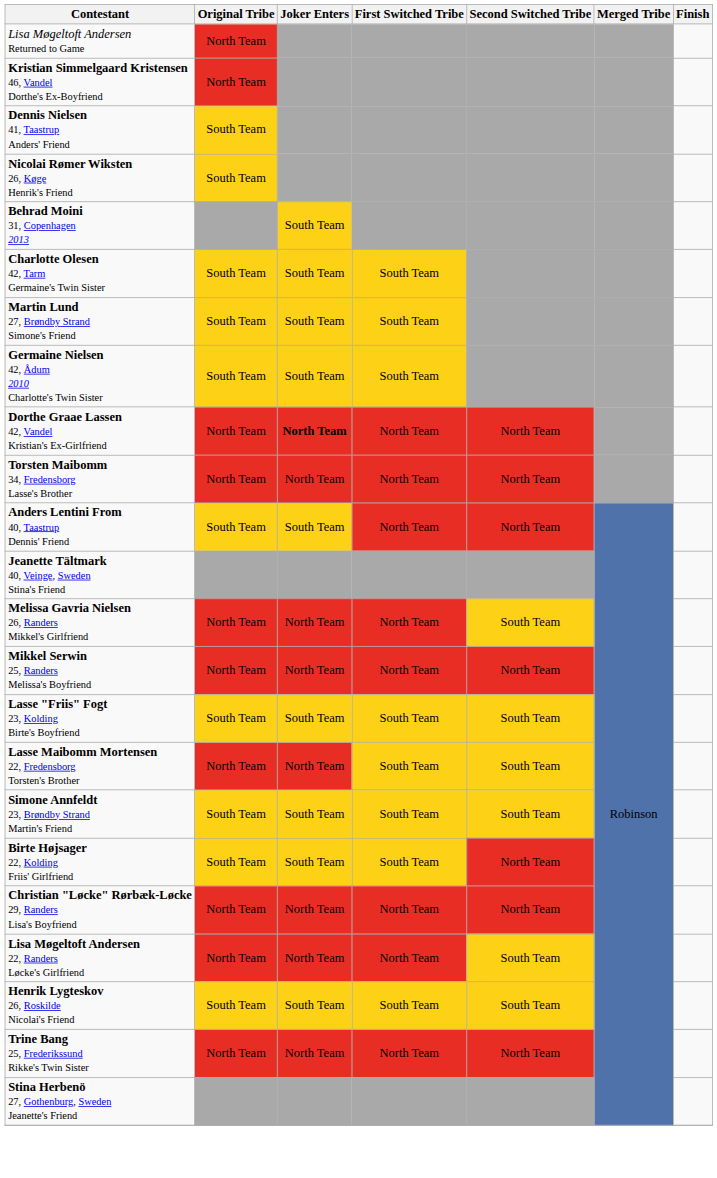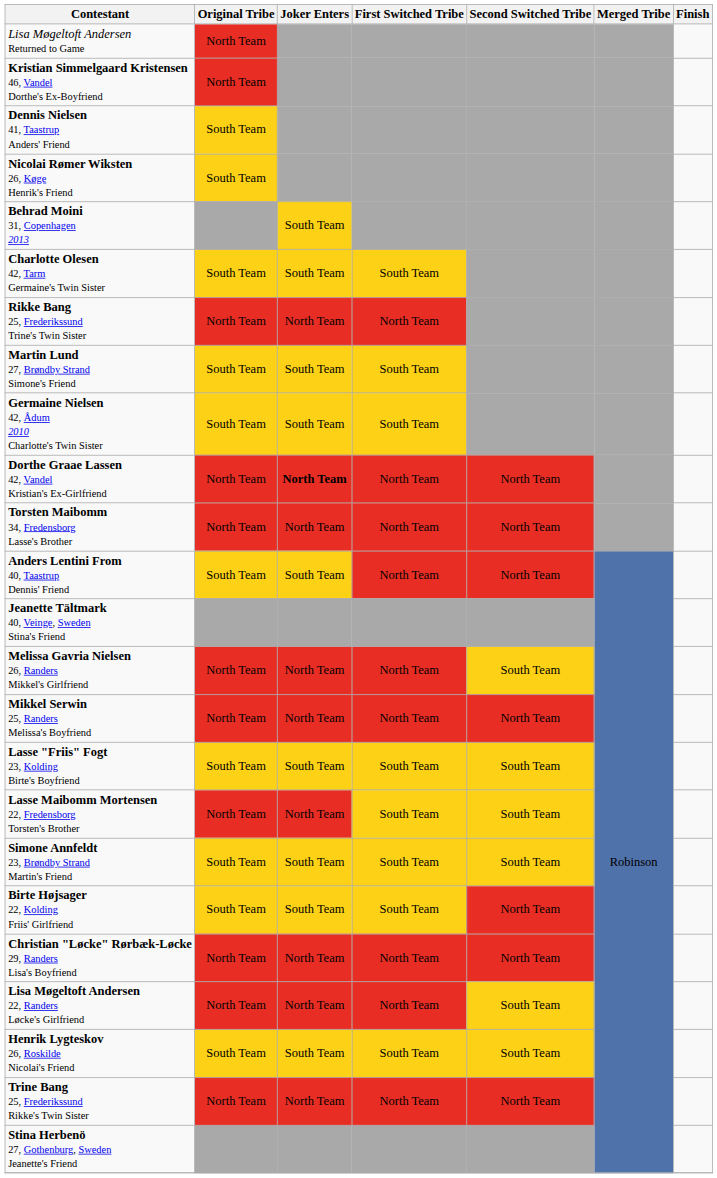 <table class="wikitable sortable" style="margin:auto; text-align:center">
 <tr>
 <th>Contestant</th>
 <th>Original Tribe</th>
 <th>Joker Enters</th>
 <th>First Switched Tribe</th>
 <th>Second Switched Tribe</th>
 <th>Merged Tribe</th>
 <th>Finish</th>
 </tr>
 <tr>
 <td align="left"><em>Lisa Møgeltoft Andersen</em><br><small>Returned to Game</small></td>
 <td bgcolor="#E82E24">North Team</td>
 <td bgcolor="darkgrey"></td>
 <td bgcolor="darkgrey"></td>
 <td bgcolor="darkgrey"></td>
 <td bgcolor="darkgrey"></td>
 <td></td>
 </tr>
 <tr>
 <td align="left"><strong>Kristian Simmelgaard Kristensen</strong><br><small>46, <a href='#'>Vandel</a><br>Dorthe's Ex-Boyfriend</small></td>
 <td bgcolor="#E82E24">North Team</td>
 <td bgcolor="darkgrey"></td>
 <td bgcolor="darkgrey"></td>
 <td bgcolor="darkgrey"></td>
 <td bgcolor="darkgrey"></td>
 <td></td>
 </tr>
 <tr>
 <td align="left"><strong>Dennis Nielsen</strong><br><small>41, <a href='#'>Taastrup</a><br>Anders' Friend</small></td>
 <td bgcolor="#FCD116">South Team</td>
 <td bgcolor="darkgrey"></td>
 <td bgcolor="darkgrey"></td>
 <td bgcolor="darkgrey"></td>
 <td bgcolor="darkgrey"></td>
 <td></td>
 </tr>
 <tr>
 <td align="left"><strong>Nicolai Rømer Wiksten</strong><br><small>26, <a href='#'>Køge</a><br>Henrik's Friend </small></td>
 <td bgcolor="#FCD116">South Team</td>
 <td bgcolor="darkgrey"></td>
 <td bgcolor="darkgrey"></td>
 <td bgcolor="darkgrey"></td>
 <td bgcolor="darkgrey"></td>
 <td></td>
 </tr>
 <tr>
 <td align="left"><strong>Behrad Moini</strong><br><small>31, <a href='#'>Copenhagen</a><br><em><a href='#'>2013</a></em></small></td>
 <td bgcolor="darkgrey"></td>
 <td bgcolor="#FCD116">South Team</td>
 <td bgcolor="darkgrey"></td>
 <td bgcolor="darkgrey"></td>
 <td bgcolor="darkgrey"></td>
 <td></td>
 </tr>
 <tr>
 <td align="left"><strong>Charlotte Olesen</strong><br><small>42, <a href='#'>Tarm</a><br>Germaine's Twin Sister</small></td>
 <td bgcolor="#FCD116">South Team</td>
 <td bgcolor="#FCD116">South Team</td>
 <td bgcolor="#FCD116">South Team</td>
+<td bgcolor="darkgrey"></td>
+<td bgcolor="darkgrey"></td>
+<td></td>
+</tr>
+<tr>
+<td align="left"><strong>Rikke Bang</strong><br><small>25, <a href='#'>Frederikssund</a><br>Trine's Twin Sister</small></td>
+<td bgcolor="#E82E24">North Team</td>
+<td bgcolor="#E82E24">North Team</td>
+<td bgcolor="#E82E24">North Team</td>
 <td bgcolor="darkgrey"></td>
 <td bgcolor="darkgrey"></td>
 <td></td>
 </tr>
 <tr>
 <td align="left"><strong>Martin Lund</strong><br><small>27, <a href='#'>Brøndby Strand</a><br>Simone's Friend</small></td>
 <td bgcolor="#FCD116">South Team</td>
 <td bgcolor="#FCD116">South Team</td>
 <td bgcolor="#FCD116">South Team</td>
 <td bgcolor="darkgrey"></td>
 <td bgcolor="darkgrey"></td>
 <td></td>
 </tr>
 <tr>
 <td align="left"><strong>Germaine Nielsen</strong><br><small>42, <a href='#'>Ådum</a><br><em><a href='#'>2010</a></em><br>Charlotte's Twin Sister</small></td>
 <td bgcolor="#FCD116">South Team</td>
 <td bgcolor="#FCD116">South Team</td>
 <td bgcolor="#FCD116">South Team</td>
 <td bgcolor="darkgrey"></td>
 <td bgcolor="darkgrey"></td>
 <td></td>
 </tr>
 <tr>
 <td align="left"><strong>Dorthe Graae Lassen</strong><br><small>42, <a href='#'>Vandel</a><br>Kristian's Ex-Girlfriend</small></td>
 <td bgcolor="#E82E24">North Team</td>
 <td bgcolor="#E82E24"><strong>North Team</strong></td>
 <td bgcolor="#E82E24">North Team</td>
 <td bgcolor="#E82E24">North Team</td>
 <td bgcolor="darkgrey"></td>
 <td></td>
 </tr>
 <tr>
 <td align="left"><strong>Torsten Maibomm</strong><br><small>34, <a href='#'>Fredensborg</a><br>Lasse's Brother</small></td>
 <td bgcolor="#E82E24">North Team</td>
 <td bgcolor="#E82E24">North Team</td>
 <td bgcolor="#E82E24">North Team</td>
 <td bgcolor="#E82E24">North Team</td>
 <td bgcolor="darkgrey"></td>
 <td></td>
 </tr>
 <tr>
 <td align="left"><strong>Anders Lentini From</strong><br><small>40, <a href='#'>Taastrup</a><br>Dennis' Friend</small></td>
 <td bgcolor="#FCD116">South Team</td>
 <td bgcolor="#FCD116">South Team</td>
 <td bgcolor="#E82E24">North Team</td>
 <td bgcolor="#E82E24">North Team</td>
 <td rowspan="13" bgcolor="#5072AB">Robinson</td>
 <td></td>
 </tr>
 <tr>
 <td align="left"><strong>Jeanette Tältmark</strong><br><small>40, <a href='#'>Veinge</a>, <a href='#'>Sweden</a><br>Stina's Friend</small></td>
 <td bgcolor="darkgrey"></td>
 <td bgcolor="darkgrey"></td>
 <td bgcolor="darkgrey"></td>
 <td bgcolor="darkgrey"></td>
 <td></td>
 </tr>
 <tr>
 <td align="left"><strong>Melissa Gavria Nielsen</strong><br><small>26, <a href='#'>Randers</a><br>Mikkel's Girlfriend</small></td>
 <td bgcolor="#E82E24">North Team</td>
 <td bgcolor="#E82E24">North Team</td>
 <td bgcolor="#E82E24">North Team</td>
 <td bgcolor="#FCD116">South Team</td>
 <td></td>
 </tr>
 <tr>
 <td align="left"><strong>Mikkel Serwin</strong><br><small>25, <a href='#'>Randers</a><br>Melissa's Boyfriend</small></td>
 <td bgcolor="#E82E24">North Team</td>
 <td bgcolor="#E82E24">North Team</td>
 <td bgcolor="#E82E24">North Team</td>
 <td bgcolor="#E82E24">North Team</td>
 <td></td>
 </tr>
 <tr>
 <td align="left"><strong>Lasse "Friis" Fogt</strong><br><small>23, <a href='#'>Kolding</a><br>Birte's Boyfriend</small></td>
 <td bgcolor="#FCD116">South Team</td>
 <td bgcolor="#FCD116">South Team</td>
 <td bgcolor="#FCD116">South Team</td>
 <td bgcolor="#FCD116">South Team</td>
 <td></td>
 </tr>
 <tr>
 <td align="left"><strong>Lasse Maibomm Mortensen</strong><br><small>22, <a href='#'>Fredensborg</a><br>Torsten's Brother</small></td>
 <td bgcolor="#E82E24">North Team</td>
 <td bgcolor="#E82E24">North Team</td>
 <td bgcolor="#FCD116">South Team</td>
 <td bgcolor="#FCD116">South Team</td>
 <td></td>
 </tr>
 <tr>
 <td align="left"><strong>Simone Annfeldt</strong><br><small>23, <a href='#'>Brøndby Strand</a><br>Martin's Friend</small></td>
 <td bgcolor="#FCD116">South Team</td>
 <td bgcolor="#FCD116">South Team</td>
 <td bgcolor="#FCD116">South Team</td>
 <td bgcolor="#FCD116">South Team</td>
 <td></td>
 </tr>
 <tr>
 <td align="left"><strong>Birte Højsager</strong><br><small>22, <a href='#'>Kolding</a><br>Friis' Girlfriend</small></td>
 <td bgcolor="#FCD116">South Team</td>
 <td bgcolor="#FCD116">South Team</td>
 <td bgcolor="#FCD116">South Team</td>
 <td bgcolor="#E82E24">North Team</td>
 <td></td>
 </tr>
 <tr>
 <td align="left"><strong>Christian "Løcke" Rørbæk-Løcke</strong><br><small>29, <a href='#'>Randers</a><br>Lisa's Boyfriend</small></td>
 <td bgcolor="#E82E24">North Team</td>
 <td bgcolor="#E82E24">North Team</td>
 <td bgcolor="#E82E24">North Team</td>
 <td bgcolor="#E82E24">North Team</td>
 <td></td>
 </tr>
 <tr>
 <td align="left"><strong>Lisa Møgeltoft Andersen</strong><br><small>22, <a href='#'>Randers</a><br>Løcke's Girlfriend</small></td>
 <td bgcolor="#E82E24">North Team</td>
 <td bgcolor="#E82E24">North Team</td>
 <td bgcolor="#E82E24">North Team</td>
 <td bgcolor="#FCD116">South Team</td>
 <td></td>
 </tr>
 <tr>
 <td align="left"><strong>Henrik Lygteskov</strong><br><small>26, <a href='#'>Roskilde</a><br>Nicolai's Friend</small></td>
 <td bgcolor="#FCD116">South Team</td>
 <td bgcolor="#FCD116">South Team</td>
 <td bgcolor="#FCD116">South Team</td>
 <td bgcolor="#FCD116">South Team</td>
 <td></td>
 </tr>
 <tr>
 <td align="left"><strong>Trine Bang</strong><br><small>25, <a href='#'>Frederikssund</a><br>Rikke's Twin Sister</small></td>
 <td bgcolor="#E82E24">North Team</td>
 <td bgcolor="#E82E24">North Team</td>
 <td bgcolor="#E82E24">North Team</td>
 <td bgcolor="#E82E24">North Team</td>
 <td></td>
 </tr>
 <tr>
 <td align="left"><strong>Stina Herbenö</strong><br><small>27, <a href='#'>Gothenburg</a>, <a href='#'>Sweden</a><br>Jeanette's Friend</small></td>
 <td bgcolor="darkgrey"></td>
 <td bgcolor="darkgrey"></td>
 <td bgcolor="darkgrey"></td>
 <td bgcolor="darkgrey"></td>
 <td></td>
 </tr>
 <tr>
 </tr>
 </table>
